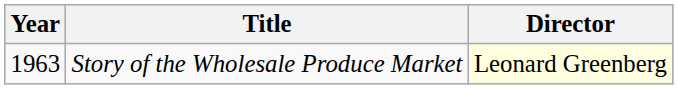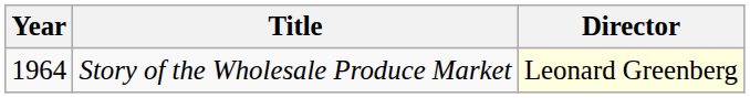 <table class="wikitable">
 <tr>
 <th>Year</th>
 <th>Title</th>
 <th>Director</th>
 </tr>
 <tr>
-<td>1963</td>
+<td>1964</td>
 <td><em>Story of the Wholesale Produce Market</em></td>
 <td style="background: lightyellow;">Leonard Greenberg</td>
 </tr>
 </table>
